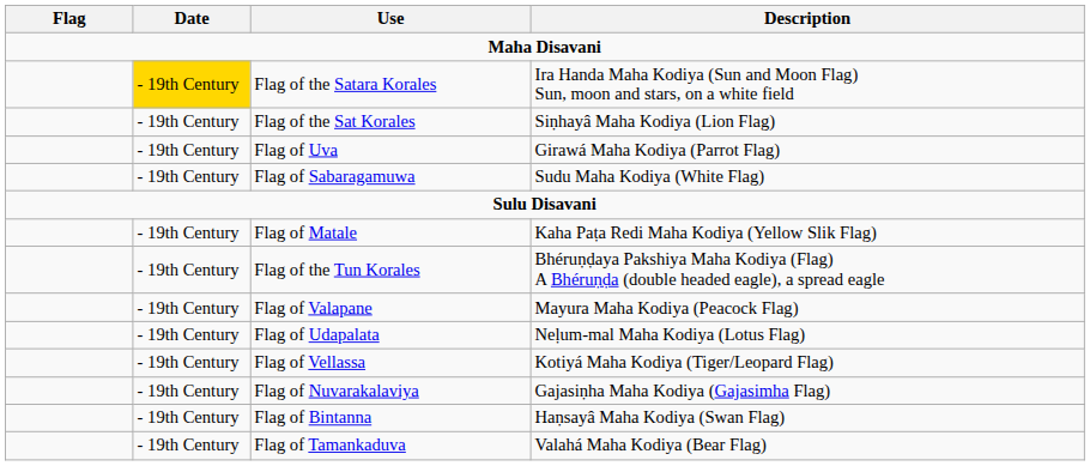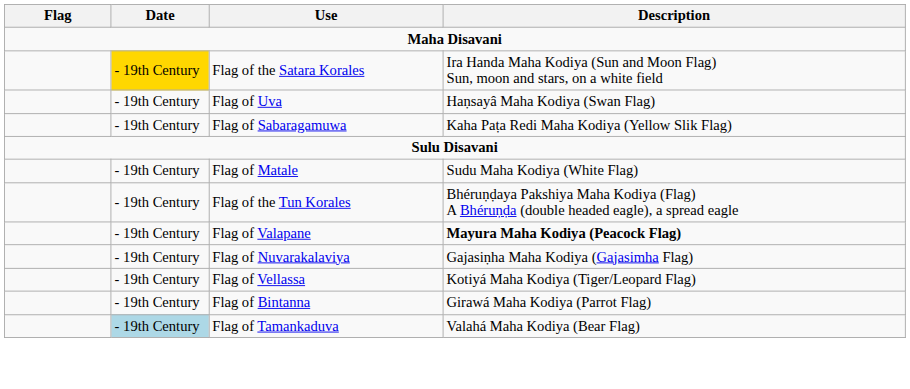 <table class="wikitable">
 <tr style="background:#efefef;">
 <th style="width:110px;">Flag</th>
 <th style="width:100px;">Date</th>
 <th style="width:250px;">Use</th>
 <th style="width:500px;">Description</th>
 </tr>
 <tr>
 <td colspan=4 align=center><strong>Maha Disavani</strong></td>
 </tr>
 <tr>
 <td></td>
 <td style="background: gold;">- 19th Century</td>
 <td>Flag of the <a href='#'>Satara Korales</a></td>
 <td>Ira Handa Maha Kodiya (Sun and Moon Flag)<br>Sun, moon and stars, on a white field</td>
 </tr>
 <tr>
 <td></td>
 <td>- 19th Century</td>
-<td>Flag of the <a href='#'>Sat Korales</a></td>
-<td>Siṇhayâ Maha Kodiya (Lion Flag)</td>
-</tr>
-<tr>
-<td></td>
-<td>- 19th Century</td>
 <td>Flag of <a href='#'>Uva</a></td>
-<td>Girawá Maha Kodiya (Parrot Flag)</td>
+<td>Haṇsayâ Maha Kodiya (Swan Flag)</td>
 </tr>
 <tr>
 <td></td>
 <td>- 19th Century</td>
 <td>Flag of <a href='#'>Sabaragamuwa</a></td>
-<td>Sudu Maha Kodiya (White Flag)</td>
+<td>Kaha Paṭa Redi Maha Kodiya (Yellow Slik Flag)</td>
 </tr>
 <tr>
 <td colspan=4 align=center><strong>Sulu Disavani</strong></td>
 </tr>
 <tr>
 <td></td>
 <td>- 19th Century</td>
 <td>Flag of <a href='#'>Matale</a></td>
-<td>Kaha Paṭa Redi Maha Kodiya (Yellow Slik Flag)</td>
+<td>Sudu Maha Kodiya (White Flag)</td>
 </tr>
 <tr>
 <td></td>
 <td>- 19th Century</td>
 <td>Flag of the <a href='#'>Tun Korales</a></td>
 <td>Bhéruṇḍaya Pakshiya Maha Kodiya (Flag)<br>A <a href='#'>Bhéruṇḍa</a> (double headed eagle), a spread eagle</td>
 </tr>
 <tr>
 <td></td>
 <td>- 19th Century</td>
 <td>Flag of <a href='#'>Valapane</a></td>
-<td>Mayura Maha Kodiya (Peacock Flag)</td>
+<td><strong>Mayura Maha Kodiya (Peacock Flag)</strong></td>
 </tr>
 <tr>
 <td></td>
 <td>- 19th Century</td>
-<td>Flag of <a href='#'>Udapalata</a></td>
-<td>Neḷum-mal Maha Kodiya (Lotus Flag)</td>
+<td>Flag of <a href='#'>Nuvarakalaviya</a></td>
+<td>Gajasiṇha Maha Kodiya (<a href='#'>Gajasimha</a> Flag)</td>
 </tr>
 <tr>
 <td></td>
 <td>- 19th Century</td>
 <td>Flag of <a href='#'>Vellassa</a></td>
 <td>Kotiyá Maha Kodiya (Tiger/Leopard Flag)</td>
 </tr>
 <tr>
 <td></td>
 <td>- 19th Century</td>
-<td>Flag of <a href='#'>Nuvarakalaviya</a></td>
-<td>Gajasiṇha Maha Kodiya (<a href='#'>Gajasimha</a> Flag)</td>
+<td>Flag of <a href='#'>Bintanna</a></td>
+<td>Girawá Maha Kodiya (Parrot Flag)</td>
 </tr>
 <tr>
 <td></td>
-<td>- 19th Century</td>
-<td>Flag of <a href='#'>Bintanna</a></td>
-<td>Haṇsayâ Maha Kodiya (Swan Flag)</td>
-</tr>
-<tr>
-<td></td>
-<td>- 19th Century</td>
+<td style="background: lightblue;">- 19th Century</td>
 <td>Flag of <a href='#'>Tamankaduva</a></td>
 <td>Valahá Maha Kodiya (Bear Flag)</td>
 </tr>
 </table>
